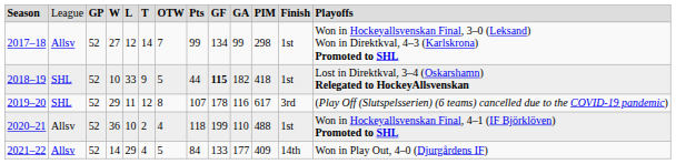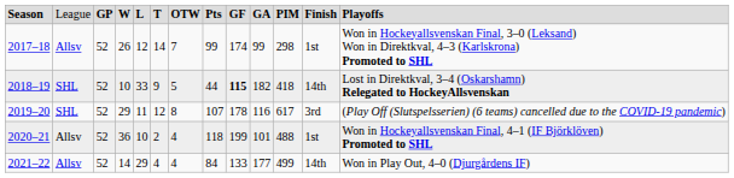 <table class="wikitable">
 <tr bgcolor="#dddddd">
 <td><strong>Season</strong></td>
 <td>League</td>
 <td><strong>GP</strong></td>
 <td><strong>W</strong></td>
 <td><strong>L</strong></td>
 <td><strong>T</strong></td>
 <td><strong>OTW</strong></td>
 <td><strong>Pts</strong></td>
 <td><strong>GF</strong></td>
 <td><strong>GA</strong></td>
 <td><strong>PIM</strong></td>
 <td><strong>Finish</strong></td>
 <td><strong>Playoffs</strong></td>
 </tr>
 <tr>
 <td><a href='#'>2017–18</a></td>
 <td><a href='#'>Allsv</a></td>
 <td>52</td>
-<td>27</td>
+<td>26</td>
 <td>12</td>
 <td>14</td>
 <td>7</td>
 <td>99</td>
-<td>134</td>
+<td>174</td>
 <td>99</td>
 <td>298</td>
 <td>1st</td>
 <td>Won in <a href='#'>Hockeyallsvenskan Final</a>, 3–0 (<a href='#'>Leksand</a>) <br> Won in Direktkval, 4–3 (<a href='#'>Karlskrona</a>) <br> <strong>Promoted to <a href='#'>SHL</a></strong></td>
 </tr>
 <tr bgcolor="#eeeeee">
 <td><a href='#'>2018–19</a></td>
 <td><a href='#'>SHL</a></td>
 <td>52</td>
 <td>10</td>
 <td>33</td>
 <td>9</td>
 <td>5</td>
 <td>44</td>
 <td><strong>115</strong></td>
 <td>182</td>
 <td>418</td>
-<td>1st</td>
+<td>14th</td>
 <td>Lost in Direktkval, 3–4 (<a href='#'>Oskarshamn</a>) <br> <strong>Relegated to HockeyAllsvenskan</strong></td>
 </tr>
 <tr>
 <td><a href='#'>2019–20</a></td>
 <td><a href='#'>SHL</a></td>
 <td>52</td>
 <td>29</td>
 <td>11</td>
 <td>12</td>
 <td>8</td>
 <td>107</td>
 <td>178</td>
 <td>116</td>
 <td>617</td>
 <td>3rd</td>
 <td>(<em>Play Off (Slutspelsserien) (6 teams) cancelled due to the <a href='#'>COVID-19 pandemic</a></em>)</td>
 </tr>
 <tr bgcolor="#eeeeee">
 <td><a href='#'>2020–21</a></td>
 <td>Allsv</td>
 <td>52</td>
 <td>36</td>
 <td>10</td>
 <td>2</td>
 <td>4</td>
 <td>118</td>
 <td>199</td>
-<td>110</td>
+<td>101</td>
 <td>488</td>
 <td>1st</td>
 <td>Won in <a href='#'>Hockeyallsvenskan Final</a>, 4–1 (<a href='#'>IF Björklöven</a>) <br> <strong>Promoted to <a href='#'>SHL</a></strong></td>
 </tr>
 <tr>
 <td><a href='#'>2021–22</a></td>
 <td><a href='#'>Allsv</a></td>
 <td>52</td>
 <td>14</td>
 <td>29</td>
 <td>4</td>
-<td>5</td>
+<td>4</td>
 <td>84</td>
 <td>133</td>
 <td>177</td>
-<td>409</td>
+<td>499</td>
 <td>14th</td>
 <td>Won in Play Out, 4–0 (<a href='#'>Djurgårdens IF</a>)</td>
 </tr>
 </table>
